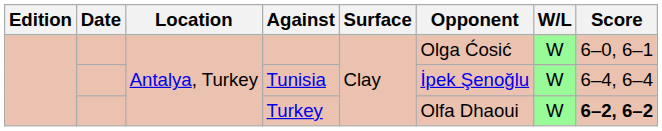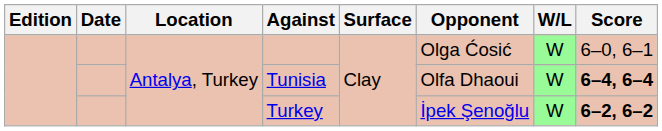 <table class=wikitable style=font-size:97%>
 <tr>
 <th>Edition</th>
 <th>Date</th>
 <th>Location</th>
 <th>Against</th>
 <th>Surface</th>
 <th>Opponent</th>
 <th>W/L</th>
 <th>Score</th>
 </tr>
 <tr bgcolor="#EBC2AF">
 <td rowspan="3"></td>
 <td></td>
 <td rowspan="3"><a href='#'>Antalya</a>, Turkey</td>
 <td> </td>
 <td rowspan="3">Clay</td>
 <td> Olga Ćosić</td>
 <td style="text-align:center; background:#98fb98;">W</td>
 <td>6–0, 6–1</td>
 </tr>
 <tr bgcolor="#EBC2AF">
 <td></td>
 <td> <a href='#'>Tunisia</a></td>
-<td> <a href='#'>İpek Şenoğlu</a></td>
+<td> Olfa Dhaoui</td>
 <td style="text-align:center; background:#98fb98;">W</td>
-<td>6–4, 6–4</td>
+<td><strong>6–4, 6–4</strong></td>
 </tr>
 <tr bgcolor="#EBC2AF">
 <td></td>
 <td> <a href='#'>Turkey</a></td>
-<td> Olfa Dhaoui</td>
+<td> <a href='#'>İpek Şenoğlu</a></td>
 <td style="text-align:center; background:#98fb98;">W</td>
 <td><strong>6–2, 6–2</strong></td>
 </tr>
 </table>
